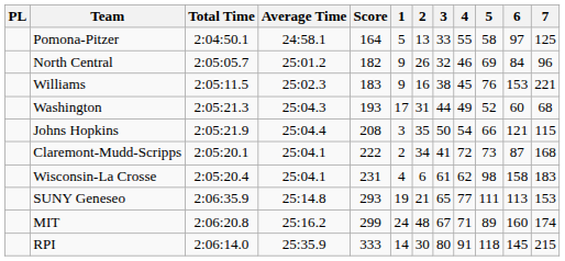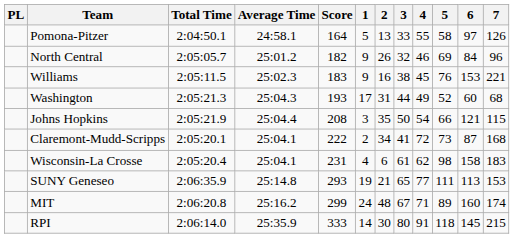 <table class="wikitable sortable" style="text-align:center">
 <tr>
 <th>PL</th>
 <th>Team</th>
 <th>Total Time</th>
 <th>Average Time</th>
 <th>Score</th>
 <th>1</th>
 <th>2</th>
 <th>3</th>
 <th>4</th>
 <th>5</th>
 <th>6</th>
 <th>7</th>
 </tr>
 <tr>
 <td></td>
 <td align=left>Pomona-Pitzer</td>
 <td>2:04:50.1</td>
 <td>24:58.1</td>
 <td>164</td>
 <td>5</td>
 <td>13</td>
 <td>33</td>
 <td>55</td>
 <td>58</td>
 <td>97</td>
-<td>125</td>
+<td>126</td>
 </tr>
 <tr>
 <td></td>
 <td align=left>North Central</td>
 <td>2:05:05.7</td>
 <td>25:01.2</td>
 <td>182</td>
 <td>9</td>
 <td>26</td>
 <td>32</td>
 <td>46</td>
 <td>69</td>
 <td>84</td>
 <td>96</td>
 </tr>
 <tr>
 <td></td>
 <td align=left>Williams</td>
 <td>2:05:11.5</td>
 <td>25:02.3</td>
 <td>183</td>
 <td>9</td>
 <td>16</td>
 <td>38</td>
 <td>45</td>
 <td>76</td>
 <td>153</td>
 <td>221</td>
 </tr>
 <tr>
 <td></td>
 <td align=left>Washington</td>
 <td>2:05:21.3</td>
 <td>25:04.3</td>
 <td>193</td>
 <td>17</td>
 <td>31</td>
 <td>44</td>
 <td>49</td>
 <td>52</td>
 <td>60</td>
 <td>68</td>
 </tr>
 <tr>
 <td></td>
 <td align=left>Johns Hopkins</td>
 <td>2:05:21.9</td>
 <td>25:04.4</td>
 <td>208</td>
 <td>3</td>
 <td>35</td>
 <td>50</td>
 <td>54</td>
 <td>66</td>
 <td>121</td>
 <td>115</td>
 </tr>
 <tr>
 <td></td>
 <td align=left>Claremont-Mudd-Scripps</td>
 <td>2:05:20.1</td>
 <td>25:04.1</td>
 <td>222</td>
 <td>2</td>
 <td>34</td>
 <td>41</td>
 <td>72</td>
 <td>73</td>
 <td>87</td>
 <td>168</td>
 </tr>
 <tr>
 <td></td>
 <td align=left>Wisconsin-La Crosse</td>
 <td>2:05:20.4</td>
 <td>25:04.1</td>
 <td>231</td>
 <td>4</td>
 <td>6</td>
 <td>61</td>
 <td>62</td>
 <td>98</td>
 <td>158</td>
 <td>183</td>
 </tr>
 <tr>
 <td></td>
 <td align=left>SUNY Geneseo</td>
 <td>2:06:35.9</td>
 <td>25:14.8</td>
 <td>293</td>
 <td>19</td>
 <td>21</td>
 <td>65</td>
 <td>77</td>
 <td>111</td>
 <td>113</td>
 <td>153</td>
 </tr>
 <tr>
 <td></td>
 <td align=left>MIT</td>
 <td>2:06:20.8</td>
 <td>25:16.2</td>
 <td>299</td>
 <td>24</td>
 <td>48</td>
 <td>67</td>
 <td>71</td>
 <td>89</td>
 <td>160</td>
 <td>174</td>
 </tr>
 <tr>
 <td></td>
 <td align=left>RPI</td>
 <td>2:06:14.0</td>
 <td>25:35.9</td>
 <td>333</td>
 <td>14</td>
 <td>30</td>
 <td>80</td>
 <td>91</td>
 <td>118</td>
 <td>145</td>
 <td>215</td>
 </tr>
 </table>
